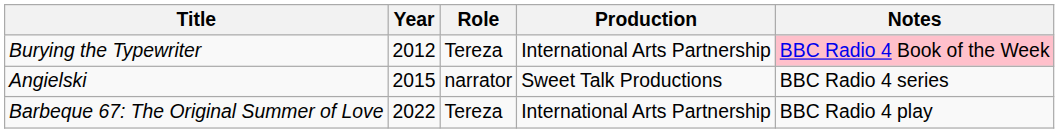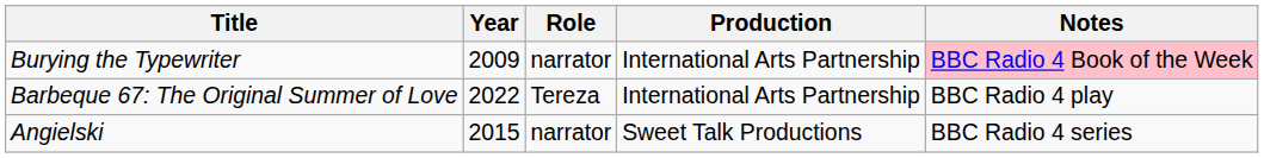 <table class="wikitable">
 <tr>
 <th>Title</th>
 <th>Year</th>
 <th>Role</th>
 <th>Production</th>
 <th>Notes</th>
 </tr>
 <tr>
 <td><em>Burying the Typewriter</em></td>
-<td>2012</td>
+<td>2009</td>
+<td>narrator</td>
+<td>International Arts Partnership</td>
+<td style="background: pink;"><a href='#'>BBC Radio 4</a> Book of the Week</td>
+</tr>
+<tr>
+<td><em>Barbeque 67: The Original Summer of Love</em></td>
+<td>2022</td>
 <td>Tereza</td>
 <td>International Arts Partnership</td>
-<td style="background: pink;"><a href='#'>BBC Radio 4</a> Book of the Week</td>
+<td>BBC Radio 4 play</td>
 </tr>
 <tr>
 <td><em>Angielski</em></td>
 <td>2015</td>
 <td>narrator</td>
 <td>Sweet Talk Productions</td>
 <td>BBC Radio 4 series</td>
 </tr>
-<tr>
-<td><em>Barbeque 67: The Original Summer of Love</em></td>
-<td>2022</td>
-<td>Tereza</td>
-<td>International Arts Partnership</td>
-<td>BBC Radio 4 play</td>
-</tr>
 </table>
